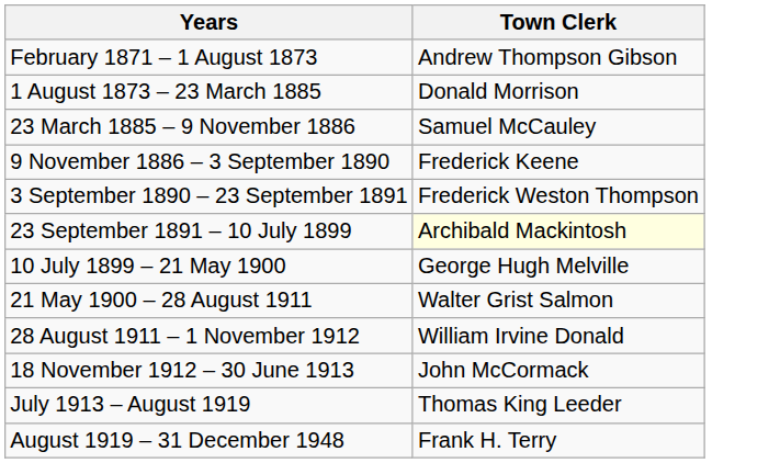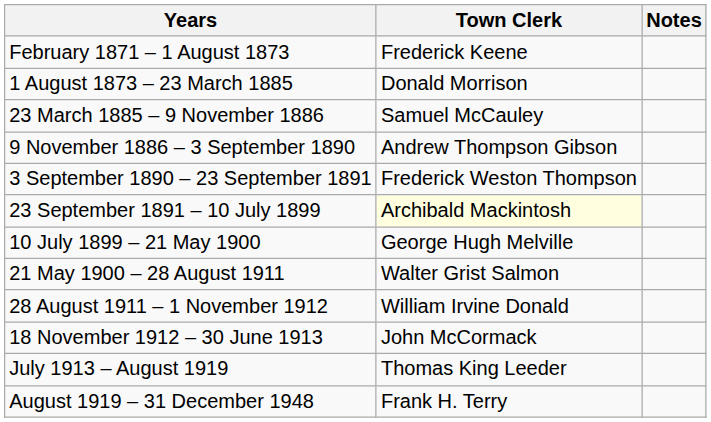 <table class="wikitable">
 <tr>
 <th>Years</th>
 <th>Town Clerk</th>
+<th>Notes</th>
 </tr>
 <tr>
 <td>February 1871 – 1 August 1873</td>
-<td>Andrew Thompson Gibson</td>
+<td>Frederick Keene</td>
+<td></td>
 </tr>
 <tr>
 <td>1 August 1873 – 23 March 1885</td>
 <td>Donald Morrison</td>
+<td></td>
 </tr>
 <tr>
 <td>23 March 1885 – 9 November 1886</td>
 <td>Samuel McCauley</td>
+<td></td>
 </tr>
 <tr>
 <td>9 November 1886 – 3 September 1890</td>
-<td>Frederick Keene</td>
+<td>Andrew Thompson Gibson</td>
+<td></td>
 </tr>
 <tr>
 <td>3 September 1890 – 23 September 1891</td>
 <td>Frederick Weston Thompson</td>
+<td></td>
 </tr>
 <tr>
 <td>23 September 1891 – 10 July 1899</td>
 <td style="background: lightyellow;">Archibald Mackintosh</td>
+<td></td>
 </tr>
 <tr>
 <td>10 July 1899 – 21 May 1900</td>
 <td>George Hugh Melville</td>
+<td></td>
 </tr>
 <tr>
 <td>21 May 1900 – 28 August 1911</td>
 <td>Walter Grist Salmon</td>
+<td></td>
 </tr>
 <tr>
 <td>28 August 1911 – 1 November 1912</td>
 <td>William Irvine Donald</td>
+<td></td>
 </tr>
 <tr>
 <td>18 November 1912 – 30 June 1913</td>
 <td>John McCormack</td>
+<td></td>
 </tr>
 <tr>
 <td>July 1913 – August 1919</td>
 <td>Thomas King Leeder</td>
+<td></td>
 </tr>
 <tr>
 <td>August 1919 – 31 December 1948</td>
 <td>Frank H. Terry</td>
+<td></td>
 </tr>
 </table>
